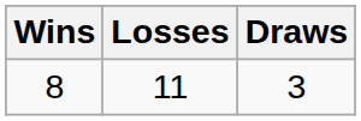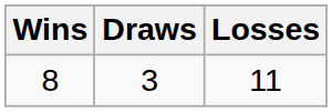 <table class="wikitable">
 <tr>
 <th>Wins</th>
+<th>Draws</th>
 <th>Losses</th>
-<th>Draws</th>
 </tr>
 <tr>
 <td align=center>8</td>
+<td align=center>3</td>
 <td align=center>11</td>
-<td align=center>3</td>
 </tr>
 </table>
